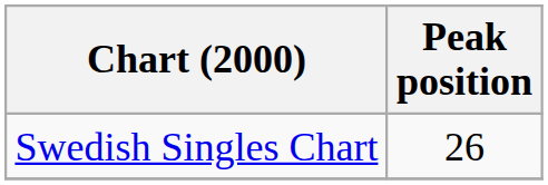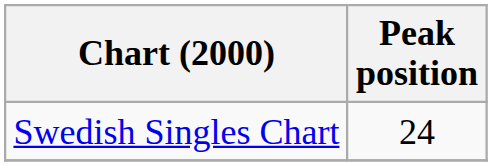 <table class="wikitable sortable">
 <tr>
 <th>Chart (2000)</th>
 <th>Peak<br>position</th>
 </tr>
 <tr>
 <td><a href='#'>Swedish Singles Chart</a></td>
-<td align="center">26</td>
+<td align="center">24</td>
 </tr>
 <tr>
 </tr>
 </table>
